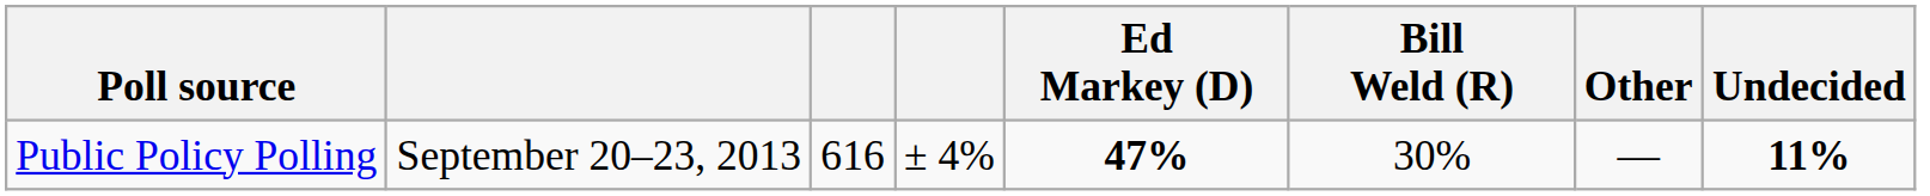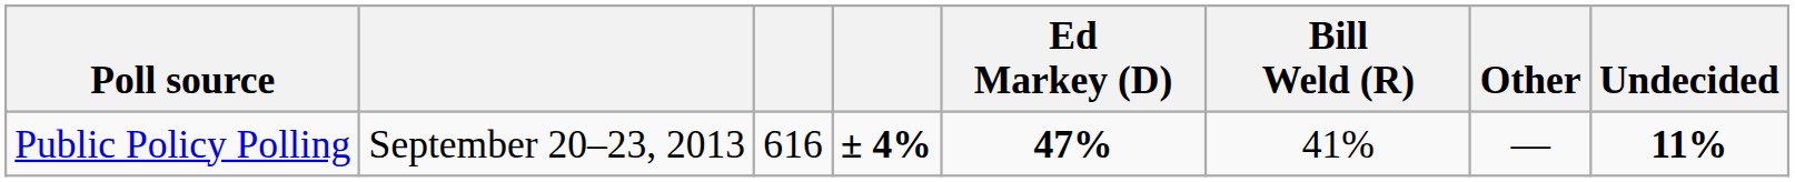 <table class="wikitable" style="text-align:center">
 <tr valign= bottom>
 <th>Poll source</th>
 <th></th>
 <th></th>
 <th></th>
 <th style="width:100px;">Ed<br>Markey (D)</th>
 <th style="width:100px;">Bill<br>Weld (R)</th>
 <th>Other</th>
 <th>Undecided</th>
 </tr>
 <tr>
 <td align=left><a href='#'>Public Policy Polling</a></td>
 <td>September 20–23, 2013</td>
 <td>616</td>
-<td>± 4%</td>
+<td><strong>± 4%</strong></td>
 <td><strong>47%</strong></td>
-<td>30%</td>
+<td>41%</td>
 <td>—</td>
 <td><strong>11%</strong></td>
 </tr>
 </table>
